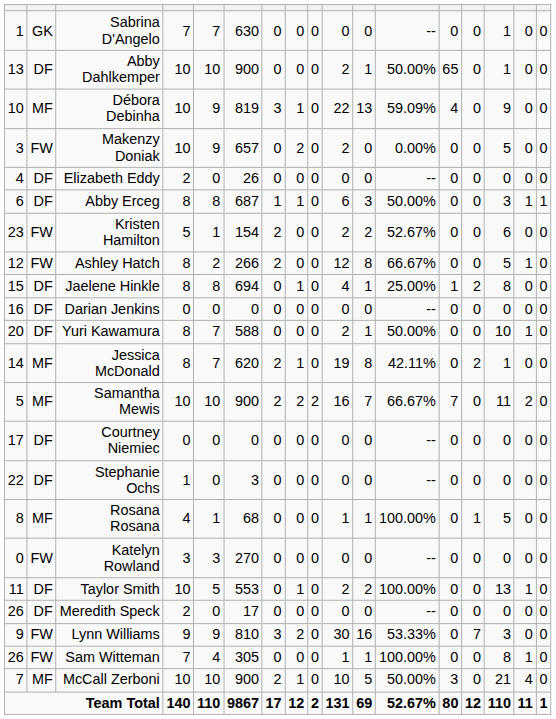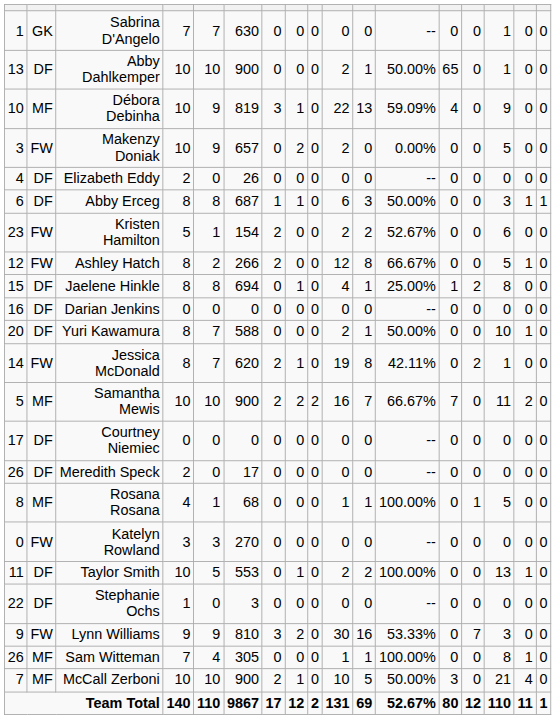 <table class="wikitable sortable" style="text-align:right;">
 <tr>
 <th></th>
 <th></th>
 <th></th>
 <th></th>
 <th></th>
 <th></th>
 <th></th>
 <th></th>
 <th></th>
 <th></th>
 <th></th>
 <th></th>
 <th></th>
 <th></th>
 <th></th>
 <th></th>
 <th></th>
 </tr>
 <tr>
 <td>1</td>
 <td>GK</td>
 <td>Sabrina D'Angelo</td>
 <td>7</td>
 <td>7</td>
 <td>630</td>
 <td>0</td>
 <td>0</td>
 <td>0</td>
 <td>0</td>
 <td>0</td>
 <td>--</td>
 <td>0</td>
 <td>0</td>
 <td>1</td>
 <td>0</td>
 <td>0</td>
 </tr>
 <tr>
 <td>13</td>
 <td>DF</td>
 <td>Abby Dahlkemper</td>
 <td>10</td>
 <td>10</td>
 <td>900</td>
 <td>0</td>
 <td>0</td>
 <td>0</td>
 <td>2</td>
 <td>1</td>
 <td>50.00%</td>
 <td>65</td>
 <td>0</td>
 <td>1</td>
 <td>0</td>
 <td>0</td>
 </tr>
 <tr>
 <td>10</td>
 <td>MF</td>
 <td>Débora Debinha</td>
 <td>10</td>
 <td>9</td>
 <td>819</td>
 <td>3</td>
 <td>1</td>
 <td>0</td>
 <td>22</td>
 <td>13</td>
 <td>59.09%</td>
 <td>4</td>
 <td>0</td>
 <td>9</td>
 <td>0</td>
 <td>0</td>
 </tr>
 <tr>
 <td>3</td>
 <td>FW</td>
 <td>Makenzy Doniak</td>
 <td>10</td>
 <td>9</td>
 <td>657</td>
 <td>0</td>
 <td>2</td>
 <td>0</td>
 <td>2</td>
 <td>0</td>
 <td>0.00%</td>
 <td>0</td>
 <td>0</td>
 <td>5</td>
 <td>0</td>
 <td>0</td>
 </tr>
 <tr>
 <td>4</td>
 <td>DF</td>
 <td>Elizabeth Eddy</td>
 <td>2</td>
 <td>0</td>
 <td>26</td>
 <td>0</td>
 <td>0</td>
 <td>0</td>
 <td>0</td>
 <td>0</td>
 <td>--</td>
 <td>0</td>
 <td>0</td>
 <td>0</td>
 <td>0</td>
 <td>0</td>
 </tr>
 <tr>
 <td>6</td>
 <td>DF</td>
 <td>Abby Erceg</td>
 <td>8</td>
 <td>8</td>
 <td>687</td>
 <td>1</td>
 <td>1</td>
 <td>0</td>
 <td>6</td>
 <td>3</td>
 <td>50.00%</td>
 <td>0</td>
 <td>0</td>
 <td>3</td>
 <td>1</td>
 <td>1</td>
 </tr>
 <tr>
 <td>23</td>
 <td>FW</td>
 <td>Kristen Hamilton</td>
 <td>5</td>
 <td>1</td>
 <td>154</td>
 <td>2</td>
 <td>0</td>
 <td>0</td>
 <td>2</td>
 <td>2</td>
 <td>52.67%</td>
 <td>0</td>
 <td>0</td>
 <td>6</td>
 <td>0</td>
 <td>0</td>
 </tr>
 <tr>
 <td>12</td>
 <td>FW</td>
 <td>Ashley Hatch</td>
 <td>8</td>
 <td>2</td>
 <td>266</td>
 <td>2</td>
 <td>0</td>
 <td>0</td>
 <td>12</td>
 <td>8</td>
 <td>66.67%</td>
 <td>0</td>
 <td>0</td>
 <td>5</td>
 <td>1</td>
 <td>0</td>
 </tr>
 <tr>
 <td>15</td>
 <td>DF</td>
 <td>Jaelene Hinkle</td>
 <td>8</td>
 <td>8</td>
 <td>694</td>
 <td>0</td>
 <td>1</td>
 <td>0</td>
 <td>4</td>
 <td>1</td>
 <td>25.00%</td>
 <td>1</td>
 <td>2</td>
 <td>8</td>
 <td>0</td>
 <td>0</td>
 </tr>
 <tr>
 <td>16</td>
 <td>DF</td>
 <td>Darian Jenkins</td>
 <td>0</td>
 <td>0</td>
 <td>0</td>
 <td>0</td>
 <td>0</td>
 <td>0</td>
 <td>0</td>
 <td>0</td>
 <td>--</td>
 <td>0</td>
 <td>0</td>
 <td>0</td>
 <td>0</td>
 <td>0</td>
 </tr>
 <tr>
 <td>20</td>
 <td>DF</td>
 <td>Yuri Kawamura</td>
 <td>8</td>
 <td>7</td>
 <td>588</td>
 <td>0</td>
 <td>0</td>
 <td>0</td>
 <td>2</td>
 <td>1</td>
 <td>50.00%</td>
 <td>0</td>
 <td>0</td>
 <td>10</td>
 <td>1</td>
 <td>0</td>
 </tr>
 <tr>
 <td>14</td>
-<td>MF</td>
+<td>FW</td>
 <td>Jessica McDonald</td>
 <td>8</td>
 <td>7</td>
 <td>620</td>
 <td>2</td>
 <td>1</td>
 <td>0</td>
 <td>19</td>
 <td>8</td>
 <td>42.11%</td>
 <td>0</td>
 <td>2</td>
 <td>1</td>
 <td>0</td>
 <td>0</td>
 </tr>
 <tr>
 <td>5</td>
 <td>MF</td>
 <td>Samantha Mewis</td>
 <td>10</td>
 <td>10</td>
 <td>900</td>
 <td>2</td>
 <td>2</td>
 <td>2</td>
 <td>16</td>
 <td>7</td>
 <td>66.67%</td>
 <td>7</td>
 <td>0</td>
 <td>11</td>
 <td>2</td>
 <td>0</td>
 </tr>
 <tr>
 <td>17</td>
 <td>DF</td>
 <td>Courtney Niemiec</td>
 <td>0</td>
 <td>0</td>
 <td>0</td>
 <td>0</td>
 <td>0</td>
 <td>0</td>
 <td>0</td>
 <td>0</td>
 <td>--</td>
 <td>0</td>
 <td>0</td>
 <td>0</td>
 <td>0</td>
 <td>0</td>
 </tr>
 <tr>
-<td>22</td>
+<td>26</td>
 <td>DF</td>
-<td>Stephanie Ochs</td>
-<td>1</td>
+<td>Meredith Speck</td>
+<td>2</td>
 <td>0</td>
-<td>3</td>
+<td>17</td>
 <td>0</td>
 <td>0</td>
 <td>0</td>
 <td>0</td>
 <td>0</td>
 <td>--</td>
 <td>0</td>
 <td>0</td>
 <td>0</td>
 <td>0</td>
 <td>0</td>
 </tr>
 <tr>
 <td>8</td>
 <td>MF</td>
 <td>Rosana Rosana</td>
 <td>4</td>
 <td>1</td>
 <td>68</td>
 <td>0</td>
 <td>0</td>
 <td>0</td>
 <td>1</td>
 <td>1</td>
 <td>100.00%</td>
 <td>0</td>
 <td>1</td>
 <td>5</td>
 <td>0</td>
 <td>0</td>
 </tr>
 <tr>
 <td>0</td>
 <td>FW</td>
 <td>Katelyn Rowland</td>
 <td>3</td>
 <td>3</td>
 <td>270</td>
 <td>0</td>
 <td>0</td>
 <td>0</td>
 <td>0</td>
 <td>0</td>
 <td>--</td>
 <td>0</td>
 <td>0</td>
 <td>0</td>
 <td>0</td>
 <td>0</td>
 </tr>
 <tr>
 <td>11</td>
 <td>DF</td>
 <td>Taylor Smith</td>
 <td>10</td>
 <td>5</td>
 <td>553</td>
 <td>0</td>
 <td>1</td>
 <td>0</td>
 <td>2</td>
 <td>2</td>
 <td>100.00%</td>
 <td>0</td>
 <td>0</td>
 <td>13</td>
 <td>1</td>
 <td>0</td>
 </tr>
 <tr>
-<td>26</td>
+<td>22</td>
 <td>DF</td>
-<td>Meredith Speck</td>
-<td>2</td>
+<td>Stephanie Ochs</td>
+<td>1</td>
 <td>0</td>
-<td>17</td>
+<td>3</td>
 <td>0</td>
 <td>0</td>
 <td>0</td>
 <td>0</td>
 <td>0</td>
 <td>--</td>
 <td>0</td>
 <td>0</td>
 <td>0</td>
 <td>0</td>
 <td>0</td>
 </tr>
 <tr>
 <td>9</td>
 <td>FW</td>
 <td>Lynn Williams</td>
 <td>9</td>
 <td>9</td>
 <td>810</td>
 <td>3</td>
 <td>2</td>
 <td>0</td>
 <td>30</td>
 <td>16</td>
 <td>53.33%</td>
 <td>0</td>
 <td>7</td>
 <td>3</td>
 <td>0</td>
 <td>0</td>
 </tr>
 <tr>
 <td>26</td>
-<td>FW</td>
+<td>MF</td>
 <td>Sam Witteman</td>
 <td>7</td>
 <td>4</td>
 <td>305</td>
 <td>0</td>
 <td>0</td>
 <td>0</td>
 <td>1</td>
 <td>1</td>
 <td>100.00%</td>
 <td>0</td>
 <td>0</td>
 <td>8</td>
 <td>1</td>
 <td>0</td>
 </tr>
 <tr>
 <td>7</td>
 <td>MF</td>
 <td>McCall Zerboni</td>
 <td>10</td>
 <td>10</td>
 <td>900</td>
 <td>2</td>
 <td>1</td>
 <td>0</td>
 <td>10</td>
 <td>5</td>
 <td>50.00%</td>
 <td>3</td>
 <td>0</td>
 <td>21</td>
 <td>4</td>
 <td>0</td>
 </tr>
 <tr class=sortbottom style="font-weight:bold;">
 <td colspan=3>Team Total</td>
 <td>140</td>
 <td>110</td>
 <td>9867</td>
 <td>17</td>
 <td>12</td>
 <td>2</td>
 <td>131</td>
 <td>69</td>
 <td>52.67%</td>
 <td>80</td>
 <td>12</td>
 <td>110</td>
 <td>11</td>
 <td>1</td>
 </tr>
 </table>
